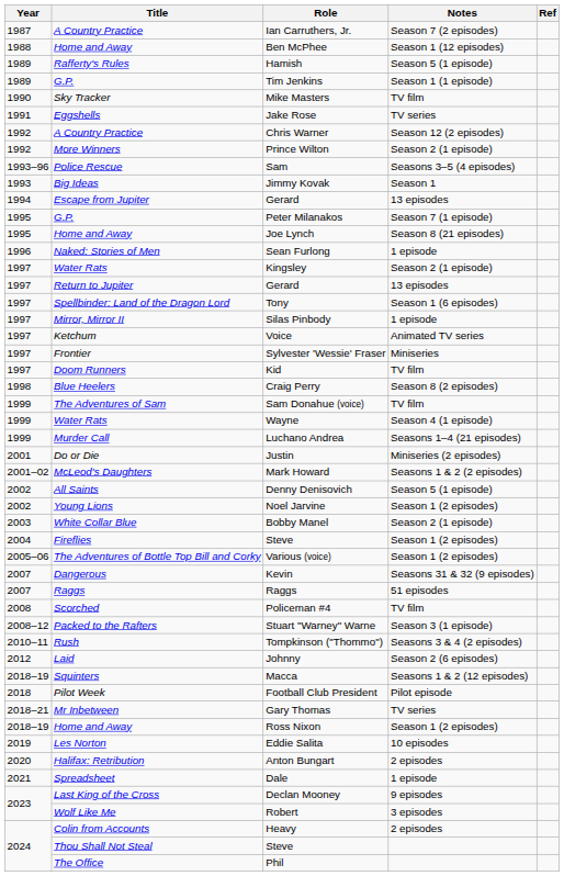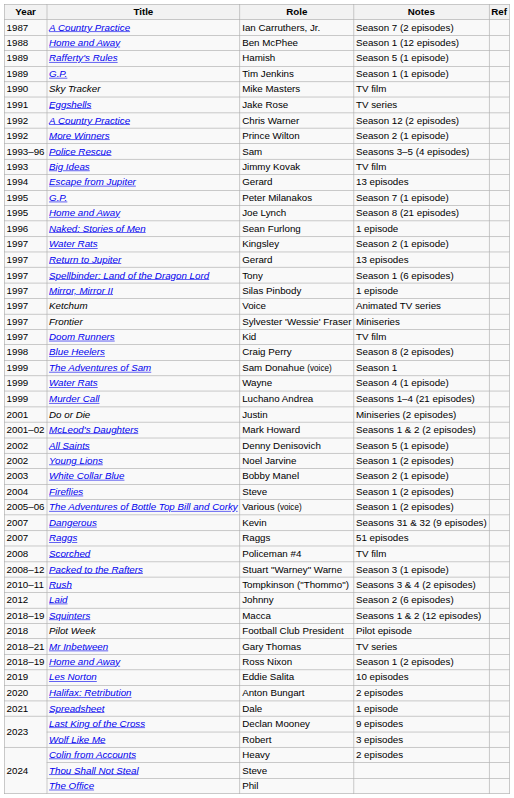 <table class="wikitable sortable">
 <tr>
 <th>Year</th>
 <th>Title</th>
 <th>Role</th>
 <th class="unsortable">Notes</th>
 <th>Ref</th>
 </tr>
 <tr>
 <td>1987</td>
 <td><em><a href='#'>A Country Practice</a></em></td>
 <td>Ian Carruthers, Jr.</td>
 <td>Season 7 (2 episodes)</td>
 <td></td>
 </tr>
 <tr>
 <td>1988</td>
 <td><em><a href='#'>Home and Away</a></em></td>
 <td>Ben McPhee</td>
 <td>Season 1 (12 episodes)</td>
 <td></td>
 </tr>
 <tr>
 <td>1989</td>
 <td><em><a href='#'>Rafferty's Rules</a></em></td>
 <td>Hamish</td>
 <td>Season 5 (1 episode)</td>
 <td></td>
 </tr>
 <tr>
 <td>1989</td>
 <td><em><a href='#'>G.P.</a></em></td>
 <td>Tim Jenkins</td>
 <td>Season 1 (1 episode)</td>
 <td></td>
 </tr>
 <tr>
 <td>1990</td>
 <td><em>Sky Tracker</em></td>
 <td>Mike Masters</td>
 <td>TV film</td>
 <td></td>
 </tr>
 <tr>
 <td>1991</td>
 <td><em><a href='#'>Eggshells</a></em></td>
 <td>Jake Rose</td>
 <td>TV series</td>
 <td></td>
 </tr>
 <tr>
 <td>1992</td>
 <td><em><a href='#'>A Country Practice</a></em></td>
 <td>Chris Warner</td>
 <td>Season 12 (2 episodes)</td>
 <td></td>
 </tr>
 <tr>
 <td>1992</td>
 <td><em><a href='#'>More Winners</a></em></td>
 <td>Prince Wilton</td>
 <td>Season 2 (1 episode)</td>
 <td></td>
 </tr>
 <tr>
 <td>1993–96</td>
 <td><em><a href='#'>Police Rescue</a></em></td>
 <td>Sam</td>
 <td>Seasons 3–5 (4 episodes)</td>
 <td></td>
 </tr>
 <tr>
 <td>1993</td>
 <td><em><a href='#'>Big Ideas</a></em></td>
 <td>Jimmy Kovak</td>
-<td>Season 1</td>
+<td>TV film</td>
 <td></td>
 </tr>
 <tr>
 <td>1994</td>
 <td><em><a href='#'>Escape from Jupiter</a></em></td>
 <td>Gerard</td>
 <td>13 episodes</td>
 <td></td>
 </tr>
 <tr>
 <td>1995</td>
 <td><em><a href='#'>G.P.</a></em></td>
 <td>Peter Milanakos</td>
 <td>Season 7 (1 episode)</td>
 <td></td>
 </tr>
 <tr>
 <td>1995</td>
 <td><em><a href='#'>Home and Away</a></em></td>
 <td>Joe Lynch</td>
 <td>Season 8 (21 episodes)</td>
 <td></td>
 </tr>
 <tr>
 <td>1996</td>
 <td><em><a href='#'>Naked: Stories of Men</a></em></td>
 <td>Sean Furlong</td>
 <td>1 episode</td>
 <td></td>
 </tr>
 <tr>
 <td>1997</td>
 <td><em><a href='#'>Water Rats</a></em></td>
 <td>Kingsley</td>
 <td>Season 2 (1 episode)</td>
 <td></td>
 </tr>
 <tr>
 <td>1997</td>
 <td><em><a href='#'>Return to Jupiter</a></em></td>
 <td>Gerard</td>
 <td>13 episodes</td>
 <td></td>
 </tr>
 <tr>
 <td>1997</td>
 <td><em><a href='#'>Spellbinder: Land of the Dragon Lord</a></em></td>
 <td>Tony</td>
 <td>Season 1 (6 episodes)</td>
 <td></td>
 </tr>
 <tr>
 <td>1997</td>
 <td><em><a href='#'>Mirror, Mirror II</a></em></td>
 <td>Silas Pinbody</td>
 <td>1 episode</td>
 <td></td>
 </tr>
 <tr>
 <td>1997</td>
 <td><em>Ketchum</em></td>
 <td>Voice</td>
 <td>Animated TV series</td>
 <td></td>
 </tr>
 <tr>
 <td>1997</td>
 <td><em>Frontier</em></td>
 <td>Sylvester 'Wessie' Fraser</td>
 <td>Miniseries</td>
 <td></td>
 </tr>
 <tr>
 <td>1997</td>
 <td><em><a href='#'>Doom Runners</a></em></td>
 <td>Kid</td>
 <td>TV film</td>
 <td></td>
 </tr>
 <tr>
 <td>1998</td>
 <td><em><a href='#'>Blue Heelers</a></em></td>
 <td>Craig Perry</td>
 <td>Season 8 (2 episodes)</td>
 <td></td>
 </tr>
 <tr>
 <td>1999</td>
 <td><em><a href='#'>The Adventures of Sam</a></em></td>
 <td>Sam Donahue <small>(voice)</small></td>
-<td>TV film</td>
+<td>Season 1</td>
 <td></td>
 </tr>
 <tr>
 <td>1999</td>
 <td><em><a href='#'>Water Rats</a></em></td>
 <td>Wayne</td>
 <td>Season 4 (1 episode)</td>
 <td></td>
 </tr>
 <tr>
 <td>1999</td>
 <td><em><a href='#'>Murder Call</a></em></td>
 <td>Luchano Andrea</td>
 <td>Seasons 1–4 (21 episodes)</td>
 <td></td>
 </tr>
 <tr>
 <td>2001</td>
 <td><em>Do or Die</em></td>
 <td>Justin</td>
 <td>Miniseries (2 episodes)</td>
 <td></td>
 </tr>
 <tr>
 <td>2001–02</td>
 <td><em><a href='#'>McLeod's Daughters</a></em></td>
 <td>Mark Howard</td>
 <td>Seasons 1 & 2 (2 episodes)</td>
 <td></td>
 </tr>
 <tr>
 <td>2002</td>
 <td><em><a href='#'>All Saints</a></em></td>
 <td>Denny Denisovich</td>
 <td>Season 5 (1 episode)</td>
 <td></td>
 </tr>
 <tr>
 <td>2002</td>
 <td><em><a href='#'>Young Lions</a></em></td>
 <td>Noel Jarvine</td>
 <td>Season 1 (2 episodes)</td>
 <td></td>
 </tr>
 <tr>
 <td>2003</td>
 <td><em><a href='#'>White Collar Blue</a></em></td>
 <td>Bobby Manel</td>
 <td>Season 2 (1 episode)</td>
 <td></td>
 </tr>
 <tr>
 <td>2004</td>
 <td><em><a href='#'>Fireflies</a></em></td>
 <td>Steve</td>
 <td>Season 1 (2 episodes)</td>
 <td></td>
 </tr>
 <tr>
 <td>2005–06</td>
 <td><em><a href='#'>The Adventures of Bottle Top Bill and Corky</a></em></td>
 <td>Various <small>(voice)</small></td>
 <td>Season 1 (2 episodes)</td>
 <td></td>
 </tr>
 <tr>
 <td>2007</td>
 <td><em><a href='#'>Dangerous</a></em></td>
 <td>Kevin</td>
 <td>Seasons 31 & 32 (9 episodes)</td>
 <td></td>
 </tr>
 <tr>
 <td>2007</td>
 <td><em><a href='#'>Raggs</a></em></td>
 <td>Raggs</td>
 <td>51 episodes</td>
 <td></td>
 </tr>
 <tr>
 <td>2008</td>
 <td><em><a href='#'>Scorched</a></em></td>
 <td>Policeman #4</td>
 <td>TV film</td>
 <td></td>
 </tr>
 <tr>
 <td>2008–12</td>
 <td><em><a href='#'>Packed to the Rafters</a></em></td>
 <td>Stuart "Warney" Warne</td>
 <td>Season 3 (1 episode)</td>
 <td></td>
 </tr>
 <tr>
 <td>2010–11</td>
 <td><em><a href='#'>Rush</a></em></td>
 <td>Tompkinson ("Thommo")</td>
 <td>Seasons 3 & 4 (2 episodes)</td>
 <td></td>
 </tr>
 <tr>
 <td>2012</td>
 <td><em><a href='#'>Laid</a></em></td>
 <td>Johnny</td>
 <td>Season 2 (6 episodes)</td>
 <td></td>
 </tr>
 <tr>
 <td>2018–19</td>
 <td><em><a href='#'>Squinters</a></em></td>
 <td>Macca</td>
 <td>Seasons 1 & 2 (12 episodes)</td>
 <td></td>
 </tr>
 <tr>
 <td>2018</td>
 <td><em>Pilot Week</em></td>
 <td>Football Club President</td>
 <td>Pilot episode</td>
 <td></td>
 </tr>
 <tr>
 <td>2018–21</td>
 <td><em><a href='#'>Mr Inbetween</a></em></td>
 <td>Gary Thomas</td>
 <td>TV series</td>
 <td></td>
 </tr>
 <tr>
 <td>2018–19</td>
 <td><em><a href='#'>Home and Away</a></em></td>
 <td>Ross Nixon</td>
 <td>Season 1 (2 episodes)</td>
 <td></td>
 </tr>
 <tr>
 <td>2019</td>
 <td><em><a href='#'>Les Norton</a></em></td>
 <td>Eddie Salita</td>
 <td>10 episodes</td>
 <td></td>
 </tr>
 <tr>
 <td>2020</td>
 <td><em><a href='#'>Halifax: Retribution</a></em></td>
 <td>Anton Bungart</td>
 <td>2 episodes</td>
 <td></td>
 </tr>
 <tr>
 <td>2021</td>
 <td><em><a href='#'>Spreadsheet</a></em></td>
 <td>Dale</td>
 <td>1 episode</td>
 <td></td>
 </tr>
 <tr>
 <td rowspan="2">2023</td>
 <td><em><a href='#'>Last King of the Cross</a></em></td>
 <td>Declan Mooney</td>
 <td>9 episodes</td>
 <td></td>
 </tr>
 <tr>
 <td><a href='#'><em>Wolf Like Me</em></a></td>
 <td>Robert</td>
 <td>3 episodes</td>
 <td></td>
 </tr>
 <tr>
 <td rowspan="3">2024</td>
 <td><em><a href='#'>Colin from Accounts</a></em></td>
 <td>Heavy</td>
 <td>2 episodes</td>
 <td></td>
 </tr>
 <tr>
 <td><em><a href='#'>Thou Shall Not Steal</a></em></td>
 <td>Steve</td>
 <td></td>
 <td></td>
 </tr>
 <tr>
 <td><em><a href='#'>The Office</a></em></td>
 <td>Phil</td>
 <td></td>
 <td></td>
 </tr>
 </table>
